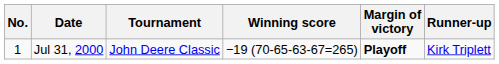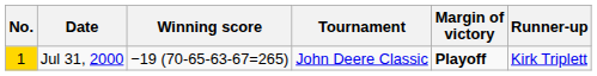 <table class="wikitable" style="font-size:95%;">
 <tr>
 <th>No.</th>
 <th>Date</th>
+<th>Winning score</th>
 <th>Tournament</th>
-<th>Winning score</th>
 <th>Margin of<br>victory</th>
 <th>Runner-up</th>
 </tr>
 <tr>
-<td align=center>1</td>
+<td align=center style="background: gold;">1</td>
 <td align=right>Jul 31, <a href='#'>2000</a></td>
+<td>−19 (70-65-63-67=265)</td>
 <td><a href='#'>John Deere Classic</a></td>
-<td>−19 (70-65-63-67=265)</td>
 <td><strong>Playoff</strong></td>
 <td> <a href='#'>Kirk Triplett</a></td>
 </tr>
 </table>
